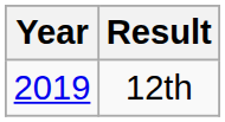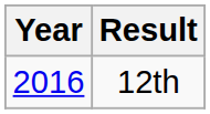 <table class="wikitable" style="text-align:center">
 <tr>
 <th>Year</th>
 <th>Result</th>
 </tr>
 <tr>
-<td><a href='#'>2019</a></td>
+<td><a href='#'>2016</a></td>
 <td>12th</td>
 </tr>
 </table>
